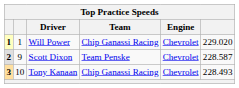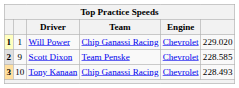 <table class="wikitable" style="font-size:95%;">
 <tr>
 <th colspan=6>Top Practice Speeds</th>
 </tr>
 <tr>
 <th></th>
 <th></th>
 <th>Driver</th>
 <th>Team</th>
 <th>Engine</th>
 <th></th>
 </tr>
 <tr>
 <td align=center style="background:#FFFFBF;"><strong>1</strong></td>
 <td align=center>1</td>
 <td> <a href='#'>Will Power</a></td>
 <td><a href='#'>Chip Ganassi Racing</a></td>
 <td><a href='#'>Chevrolet</a></td>
 <td align=center>229.020</td>
 </tr>
 <tr>
 <td align=center style="background:#DFDFDF;"><strong>2</strong></td>
 <td align=center>9</td>
 <td> <a href='#'>Scott Dixon</a></td>
 <td><a href='#'>Team Penske</a></td>
 <td><a href='#'>Chevrolet</a></td>
-<td align=center>228.587</td>
+<td align=center>228.585</td>
 </tr>
 <tr>
 <td align=center style="background:#FFDF9F;"><strong>3</strong></td>
 <td align=center>10</td>
 <td> <a href='#'>Tony Kanaan</a></td>
 <td><a href='#'>Chip Ganassi Racing</a></td>
 <td><a href='#'>Chevrolet</a></td>
 <td align=center>228.493</td>
 </tr>
 <tr>
 <th colspan=6></th>
 </tr>
 </table>
